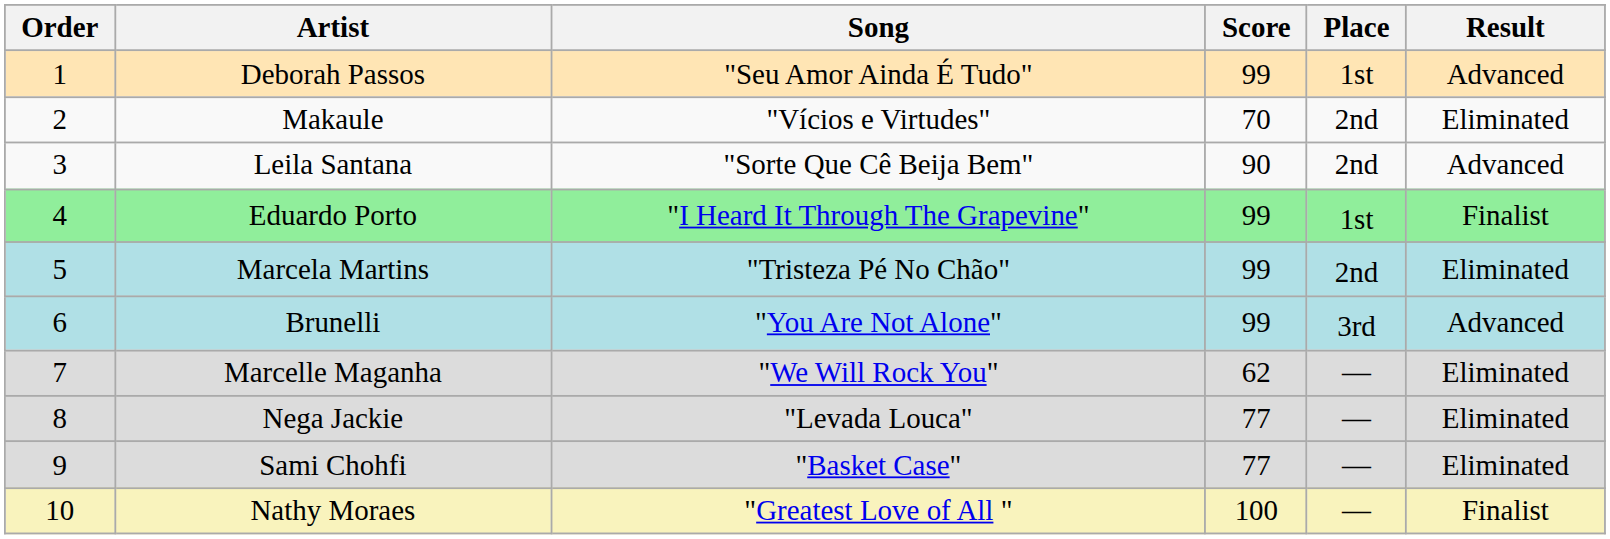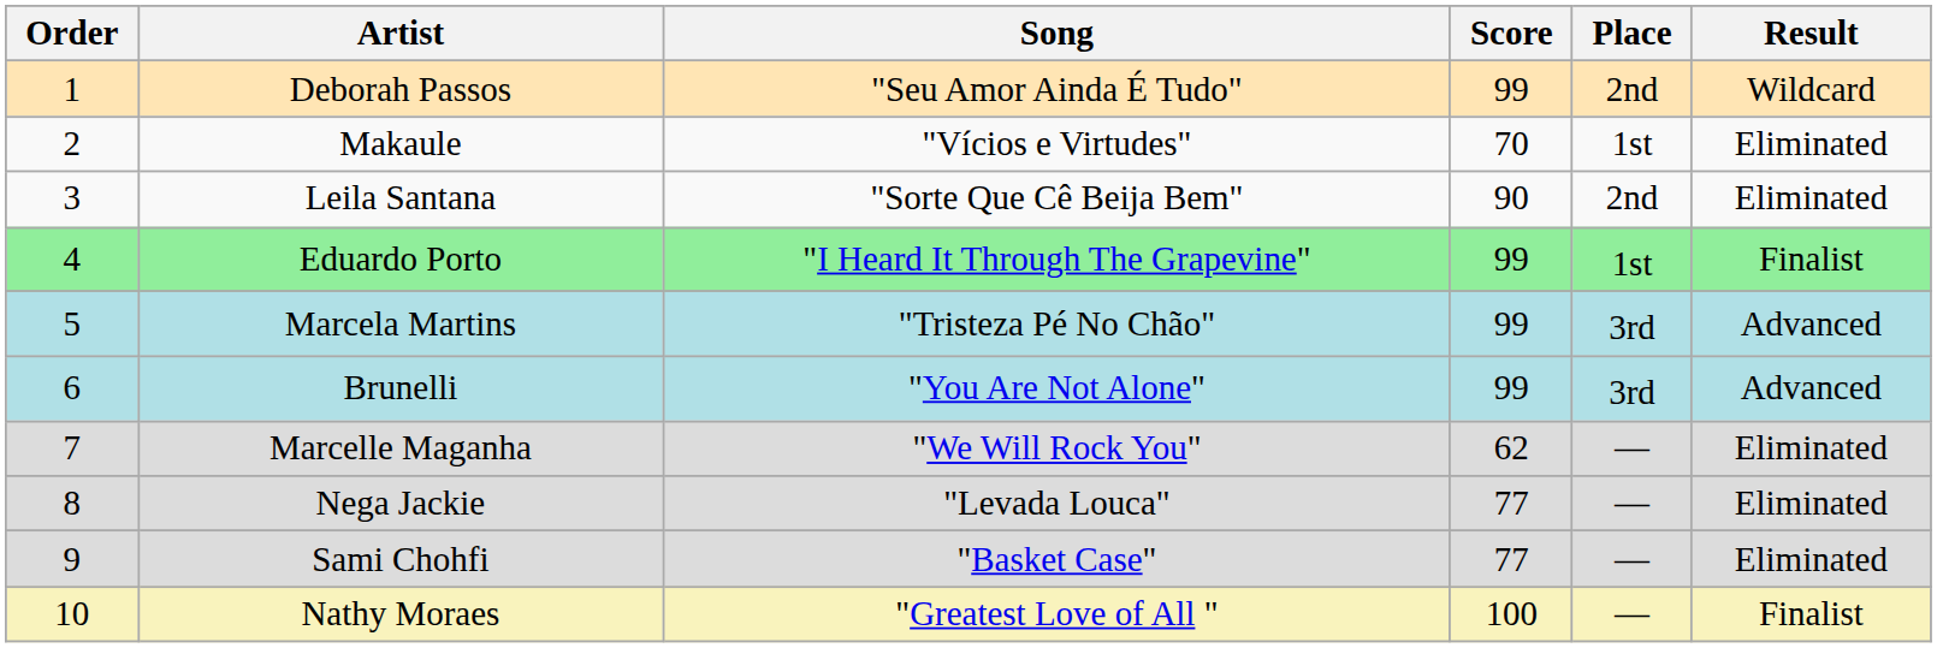 <table class="wikitable" style="text-align:center; width:70%;">
 <tr>
 <th scope="col" width="05%">Order</th>
 <th scope="col" width="22%">Artist</th>
 <th scope="col" width="33%">Song</th>
 <th scope="col" width="05%">Score</th>
 <th scope="col" width="05%">Place</th>
 <th scope="col" width="10%">Result</th>
 </tr>
 <tr bgcolor=FFE5B4>
 <td>1</td>
 <td>Deborah Passos</td>
 <td>"Seu Amor Ainda É Tudo"</td>
 <td>99</td>
-<td>1st</td>
-<td>Advanced</td>
+<td>2nd</td>
+<td>Wildcard</td>
 </tr>
 <tr>
 <td>2</td>
 <td>Makaule</td>
 <td>"Vícios e Virtudes"</td>
 <td>70</td>
-<td>2nd</td>
+<td>1st</td>
 <td>Eliminated</td>
 </tr>
 <tr>
 <td>3</td>
 <td>Leila Santana</td>
 <td>"Sorte Que Cê Beija Bem"</td>
 <td>90</td>
 <td>2nd</td>
-<td>Advanced</td>
+<td>Eliminated</td>
 </tr>
 <tr bgcolor=90EE9B>
 <td>4</td>
 <td>Eduardo Porto</td>
 <td>"<a href='#'>I Heard It Through The Grapevine</a>"</td>
 <td>99</td>
 <td>1st<sup></sup></td>
 <td>Finalist</td>
 </tr>
 <tr bgcolor=B0E0E6>
 <td>5</td>
 <td>Marcela Martins</td>
 <td>"Tristeza Pé No Chão"</td>
 <td>99</td>
-<td>2nd<sup></sup></td>
-<td>Eliminated</td>
+<td>3rd<sup></sup></td>
+<td>Advanced</td>
 </tr>
 <tr bgcolor=B0E0E6>
 <td>6</td>
 <td>Brunelli</td>
 <td>"<a href='#'>You Are Not Alone</a>"</td>
 <td>99</td>
 <td>3rd<sup></sup></td>
 <td>Advanced</td>
 </tr>
 <tr bgcolor=DCDCDC>
 <td>7</td>
 <td>Marcelle Maganha</td>
 <td>"<a href='#'>We Will Rock You</a>"</td>
 <td>62</td>
 <td>—</td>
 <td>Eliminated</td>
 </tr>
 <tr bgcolor=DCDCDC>
 <td>8</td>
 <td>Nega Jackie</td>
 <td>"Levada Louca"</td>
 <td>77</td>
 <td>—</td>
 <td>Eliminated</td>
 </tr>
 <tr bgcolor=DCDCDC>
 <td>9</td>
 <td>Sami Chohfi</td>
 <td>"<a href='#'>Basket Case</a>"</td>
 <td>77</td>
 <td>—</td>
 <td>Eliminated</td>
 </tr>
 <tr bgcolor=F9F3BD>
 <td>10</td>
 <td>Nathy Moraes</td>
 <td>"<a href='#'>Greatest Love of All</a> "</td>
 <td>100</td>
 <td>—</td>
 <td>Finalist</td>
 </tr>
 </table>
